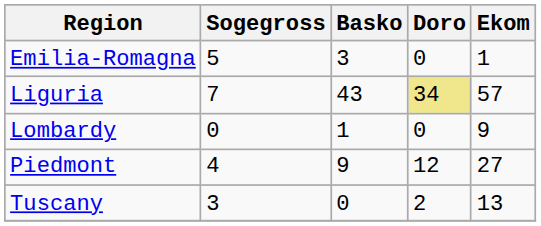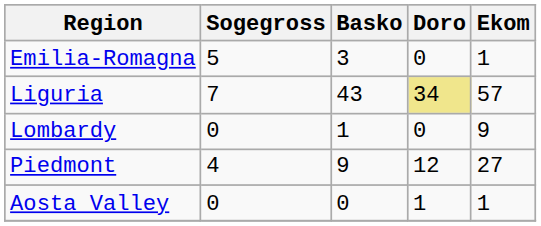 <table class="wikitable sortable">
 <tr>
 <th>Region</th>
 <th>Sogegross</th>
 <th>Basko</th>
 <th>Doro</th>
 <th>Ekom</th>
 </tr>
 <tr>
 <td><a href='#'>Emilia-Romagna</a></td>
 <td>5</td>
 <td>3</td>
 <td>0</td>
 <td>1</td>
 </tr>
 <tr>
 <td><a href='#'>Liguria</a></td>
 <td>7</td>
 <td>43</td>
 <td style="background: khaki;">34</td>
 <td>57</td>
 </tr>
 <tr>
 <td><a href='#'>Lombardy</a></td>
 <td>0</td>
 <td>1</td>
 <td>0</td>
 <td>9</td>
 </tr>
 <tr>
 <td><a href='#'>Piedmont</a></td>
 <td>4</td>
 <td>9</td>
 <td>12</td>
 <td>27</td>
 </tr>
 <tr>
-<td><a href='#'>Tuscany</a></td>
-<td>3</td>
+<td><a href='#'>Aosta Valley</a></td>
 <td>0</td>
-<td>2</td>
-<td>13</td>
+<td>0</td>
+<td>1</td>
+<td>1</td>
 </tr>
 <tr>
 </tr>
 </table>
